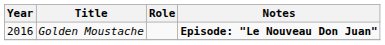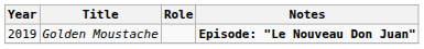 <table class="wikitable sortable">
 <tr>
 <th>Year</th>
 <th>Title</th>
 <th>Role</th>
 <th class="unsortable">Notes</th>
 </tr>
 <tr>
-<td>2016</td>
+<td>2019</td>
 <td><em>Golden Moustache</em></td>
 <td></td>
 <td><strong>Episode: "Le Nouveau Don Juan"</strong></td>
 </tr>
 <tr>
 </tr>
 </table>
